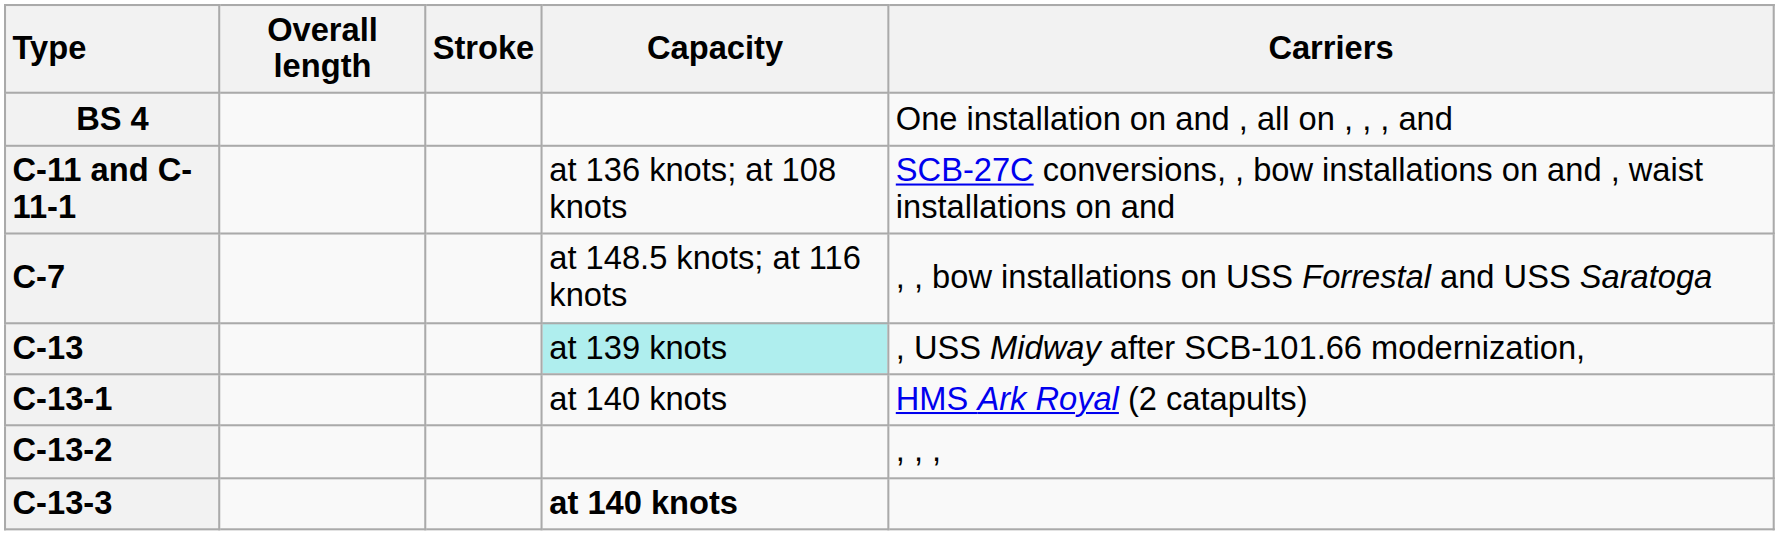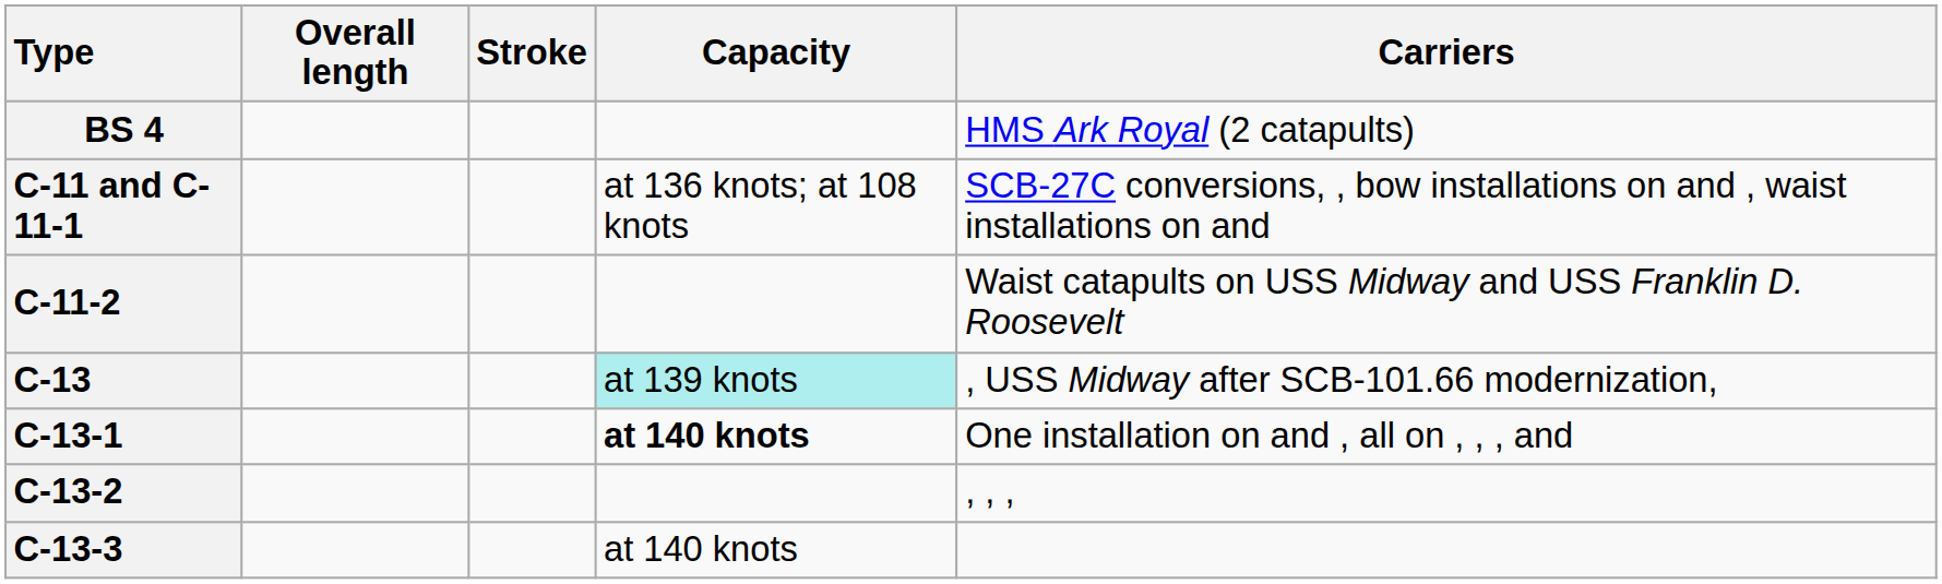 <table class="wikitable">
 <tr>
 <th style="text-align: left;">Type</th>
 <th>Overall length</th>
 <th>Stroke</th>
 <th>Capacity</th>
 <th>Carriers</th>
 </tr>
 <tr>
 <th>BS 4</th>
 <td></td>
 <td></td>
 <td></td>
-<td>One installation on  and , all on , , , and </td>
+<td><a href='#'>HMS <em>Ark Royal</em></a> (2 catapults)</td>
 </tr>
 <tr>
 <th style="text-align: left;">C-11 and C-11-1</th>
 <td></td>
 <td></td>
 <td> at 136 knots;  at 108 knots</td>
 <td><a href='#'>SCB-27C</a>  conversions, , bow installations on  and , waist installations on  and </td>
 </tr>
 <tr>
-<th style="text-align: left;">C-7</th>
+<th style="text-align: left;">C-11-2</th>
 <td></td>
 <td></td>
-<td> at 148.5 knots;  at 116 knots</td>
-<td>, , bow installations on USS <em>Forrestal</em> and USS <em>Saratoga</em></td>
+<td></td>
+<td>Waist catapults on USS <em>Midway</em> and USS <em>Franklin D. Roosevelt</em></td>
 </tr>
 <tr>
 <th style="text-align: left;">C-13</th>
 <td></td>
 <td></td>
 <td style="background: paleturquoise;"> at 139 knots</td>
 <td>, USS <em>Midway</em> after SCB-101.66 modernization, </td>
 </tr>
 <tr>
 <th style="text-align: left;">C-13-1</th>
 <td></td>
 <td></td>
-<td> at 140 knots</td>
-<td><a href='#'>HMS <em>Ark Royal</em></a> (2 catapults)</td>
+<td><strong> at 140 knots</strong></td>
+<td>One installation on  and , all on , , , and </td>
 </tr>
 <tr>
 <th style="text-align: left;">C-13-2</th>
 <td></td>
 <td></td>
 <td></td>
 <td>, , , </td>
 </tr>
 <tr>
 <th style="text-align: left;">C-13-3</th>
 <td></td>
 <td></td>
-<td><strong> at 140 knots</strong></td>
+<td> at 140 knots</td>
 <td></td>
 </tr>
 </table>
